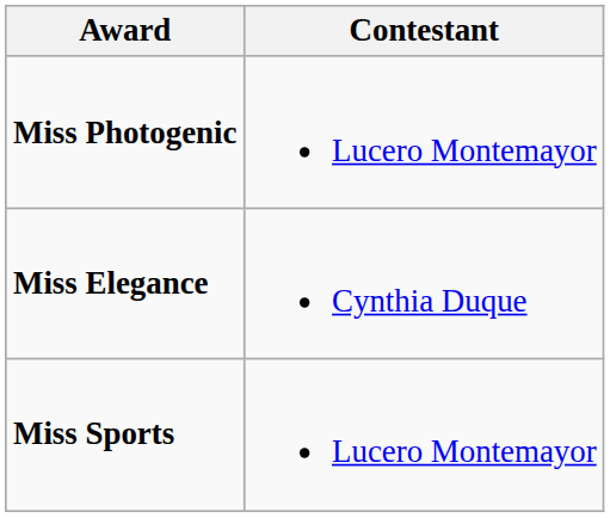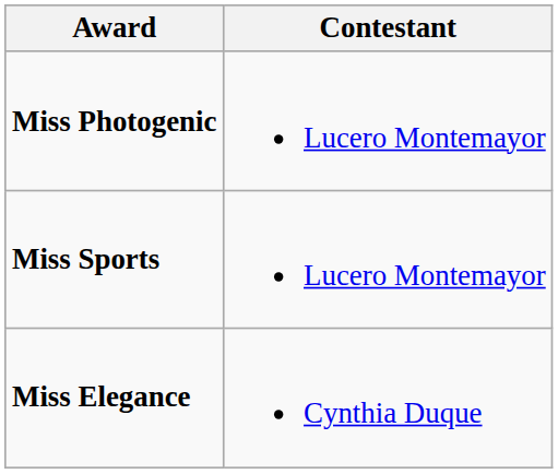 <table class="wikitable">
 <tr>
 <th>Award</th>
 <th>Contestant</th>
 </tr>
 <tr>
 <td><strong>Miss Photogenic</strong></td>
 <td><br><ul><li><a href='#'>Lucero Montemayor</a></li></ul></td>
 </tr>
 <tr>
+<td><strong>Miss Sports</strong></td>
+<td><br><ul><li><a href='#'>Lucero Montemayor</a></li></ul></td>
+</tr>
+<tr>
 <td><strong>Miss Elegance</strong></td>
 <td><br><ul><li><a href='#'>Cynthia Duque</a></li></ul></td>
 </tr>
-<tr>
-<td><strong>Miss Sports</strong></td>
-<td><br><ul><li><a href='#'>Lucero Montemayor</a></li></ul></td>
-</tr>
 </table>
